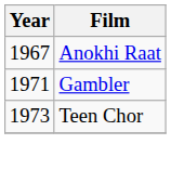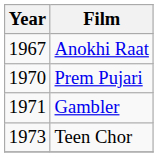 <table class="wikitable">
 <tr>
 <th>Year</th>
 <th>Film</th>
 </tr>
 <tr>
 <td>1967</td>
 <td><a href='#'>Anokhi Raat</a></td>
+</tr>
+<tr>
+<td>1970</td>
+<td><a href='#'>Prem Pujari</a></td>
 </tr>
 <tr>
 <td>1971</td>
 <td><a href='#'>Gambler</a></td>
 </tr>
 <tr>
 <td>1973</td>
 <td>Teen Chor</td>
 </tr>
 <tr>
 </tr>
 </table>
